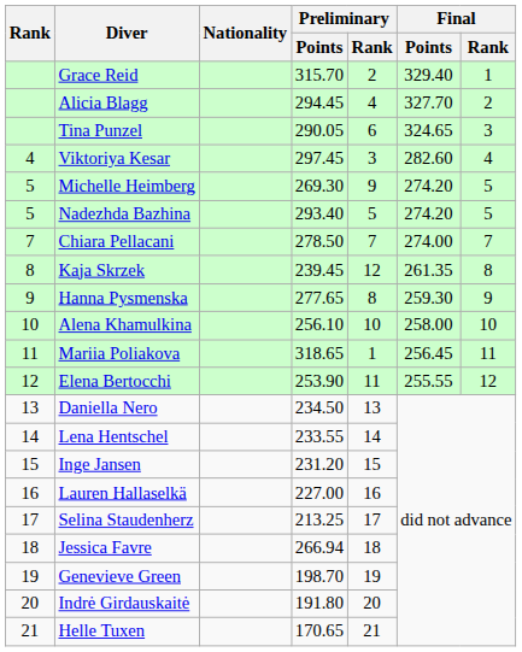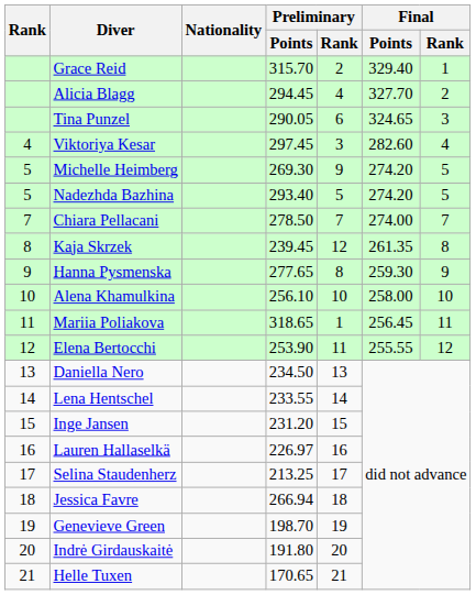 <table class="wikitable sortable" style="text-align:center">
 <tr>
 <th rowspan=2>Rank</th>
 <th rowspan=2>Diver</th>
 <th rowspan=2>Nationality</th>
 <th colspan=2>Preliminary</th>
 <th colspan=2>Final</th>
 </tr>
 <tr>
 <th>Points</th>
 <th>Rank</th>
 <th>Points</th>
 <th>Rank</th>
 </tr>
 <tr bgcolor=ccffcc>
 <td></td>
 <td align=left><a href='#'>Grace Reid</a></td>
 <td align=left></td>
 <td>315.70</td>
 <td>2</td>
 <td>329.40</td>
 <td>1</td>
 </tr>
 <tr bgcolor=ccffcc>
 <td></td>
 <td align=left><a href='#'>Alicia Blagg</a></td>
 <td align=left></td>
 <td>294.45</td>
 <td>4</td>
 <td>327.70</td>
 <td>2</td>
 </tr>
 <tr bgcolor=ccffcc>
 <td></td>
 <td align=left><a href='#'>Tina Punzel</a></td>
 <td align=left></td>
 <td>290.05</td>
 <td>6</td>
 <td>324.65</td>
 <td>3</td>
 </tr>
 <tr bgcolor=ccffcc>
 <td>4</td>
 <td align=left><a href='#'>Viktoriya Kesar</a></td>
 <td align=left></td>
 <td>297.45</td>
 <td>3</td>
 <td>282.60</td>
 <td>4</td>
 </tr>
 <tr bgcolor=ccffcc>
 <td>5</td>
 <td align=left><a href='#'>Michelle Heimberg</a></td>
 <td align=left></td>
 <td>269.30</td>
 <td>9</td>
 <td>274.20</td>
 <td>5</td>
 </tr>
 <tr bgcolor=ccffcc>
 <td>5</td>
 <td align=left><a href='#'>Nadezhda Bazhina</a></td>
 <td align=left></td>
 <td>293.40</td>
 <td>5</td>
 <td>274.20</td>
 <td>5</td>
 </tr>
 <tr bgcolor=ccffcc>
 <td>7</td>
 <td align=left><a href='#'>Chiara Pellacani</a></td>
 <td align=left></td>
 <td>278.50</td>
 <td>7</td>
 <td>274.00</td>
 <td>7</td>
 </tr>
 <tr bgcolor=ccffcc>
 <td>8</td>
 <td align=left><a href='#'>Kaja Skrzek</a></td>
 <td align=left></td>
 <td>239.45</td>
 <td>12</td>
 <td>261.35</td>
 <td>8</td>
 </tr>
 <tr bgcolor=ccffcc>
 <td>9</td>
 <td align=left><a href='#'>Hanna Pysmenska</a></td>
 <td align=left></td>
 <td>277.65</td>
 <td>8</td>
 <td>259.30</td>
 <td>9</td>
 </tr>
 <tr bgcolor=ccffcc>
 <td>10</td>
 <td align=left><a href='#'>Alena Khamulkina</a></td>
 <td align=left></td>
 <td>256.10</td>
 <td>10</td>
 <td>258.00</td>
 <td>10</td>
 </tr>
 <tr bgcolor=ccffcc>
 <td>11</td>
 <td align=left><a href='#'>Mariia Poliakova</a></td>
 <td align=left></td>
 <td>318.65</td>
 <td>1</td>
 <td>256.45</td>
 <td>11</td>
 </tr>
 <tr bgcolor=ccffcc>
 <td>12</td>
 <td align=left><a href='#'>Elena Bertocchi</a></td>
 <td align=left></td>
 <td>253.90</td>
 <td>11</td>
 <td>255.55</td>
 <td>12</td>
 </tr>
 <tr>
 <td>13</td>
 <td align=left><a href='#'>Daniella Nero</a></td>
 <td align=left></td>
 <td>234.50</td>
 <td>13</td>
 <td colspan=2 rowspan=9>did not advance</td>
 </tr>
 <tr>
 <td>14</td>
 <td align=left><a href='#'>Lena Hentschel</a></td>
 <td align=left></td>
 <td>233.55</td>
 <td>14</td>
 </tr>
 <tr>
 <td>15</td>
 <td align=left><a href='#'>Inge Jansen</a></td>
 <td align=left></td>
 <td>231.20</td>
 <td>15</td>
 </tr>
 <tr>
 <td>16</td>
 <td align=left><a href='#'>Lauren Hallaselkä</a></td>
 <td align=left></td>
-<td>227.00</td>
+<td>226.97</td>
 <td>16</td>
 </tr>
 <tr>
 <td>17</td>
 <td align=left><a href='#'>Selina Staudenherz</a></td>
 <td align=left></td>
 <td>213.25</td>
 <td>17</td>
 </tr>
 <tr>
 <td>18</td>
 <td align=left><a href='#'>Jessica Favre</a></td>
 <td align=left></td>
 <td>266.94</td>
 <td>18</td>
 </tr>
 <tr>
 <td>19</td>
 <td align=left><a href='#'>Genevieve Green</a></td>
 <td align=left></td>
 <td>198.70</td>
 <td>19</td>
 </tr>
 <tr>
 <td>20</td>
 <td align=left><a href='#'>Indrė Girdauskaitė</a></td>
 <td align=left></td>
 <td>191.80</td>
 <td>20</td>
 </tr>
 <tr>
 <td>21</td>
 <td align=left><a href='#'>Helle Tuxen</a></td>
 <td align=left></td>
 <td>170.65</td>
 <td>21</td>
 </tr>
 </table>
